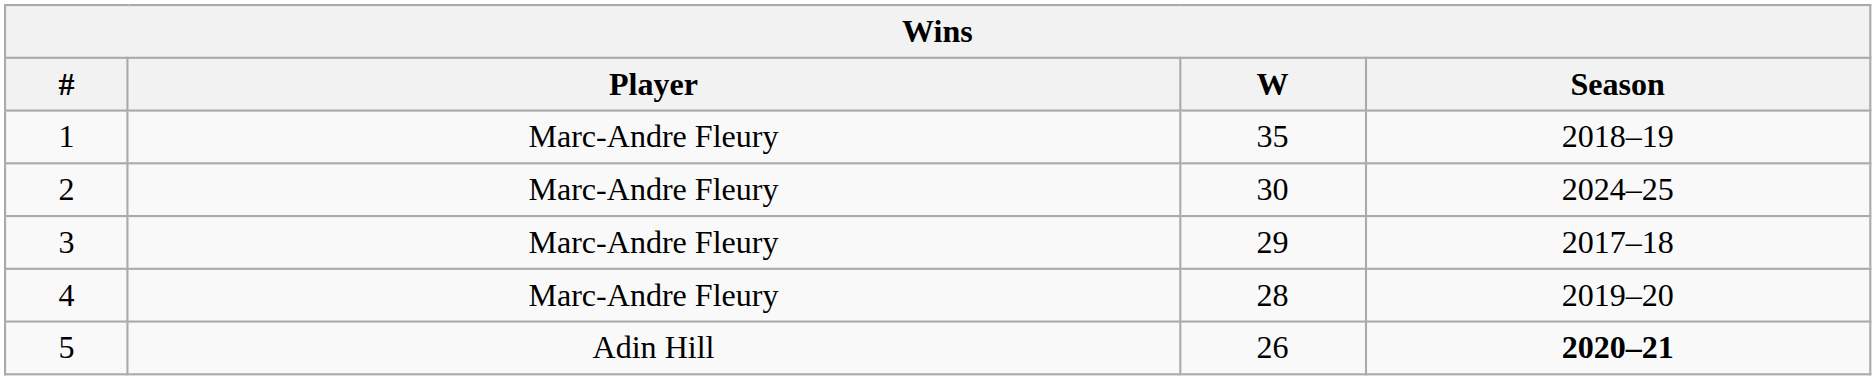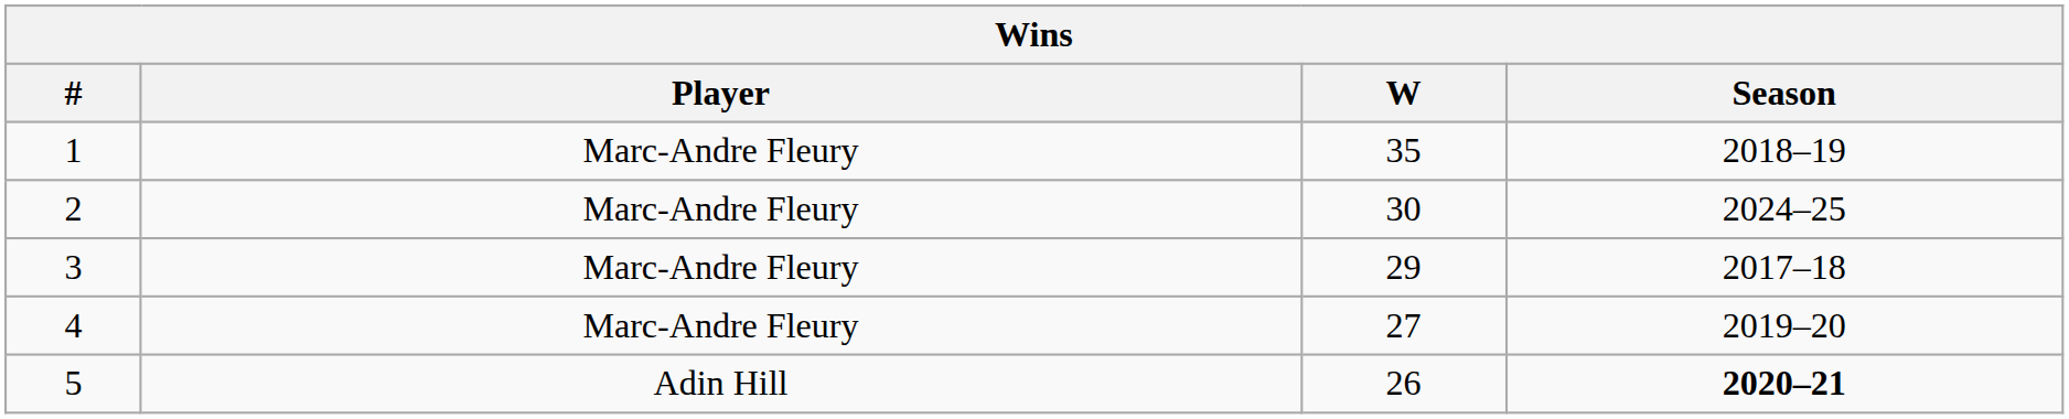 <table class="wikitable" style="text-align: center; font-size: 95%" width="70%">
 <tr>
 <th colspan="4">Wins</th>
 </tr>
 <tr>
 <th>#</th>
 <th>Player</th>
 <th>W</th>
 <th>Season</th>
 </tr>
 <tr>
 <td>1</td>
 <td>Marc-Andre Fleury</td>
 <td>35</td>
 <td>2018–19</td>
 </tr>
 <tr>
 <td>2</td>
 <td>Marc-Andre Fleury</td>
 <td>30</td>
 <td>2024–25</td>
 </tr>
 <tr>
 <td>3</td>
 <td>Marc-Andre Fleury</td>
 <td>29</td>
 <td>2017–18</td>
 </tr>
 <tr>
 <td>4</td>
 <td>Marc-Andre Fleury</td>
-<td>28</td>
+<td>27</td>
 <td>2019–20</td>
 </tr>
 <tr>
 <td>5</td>
 <td>Adin Hill</td>
 <td>26</td>
 <td><strong>2020–21</strong></td>
 </tr>
 </table>
